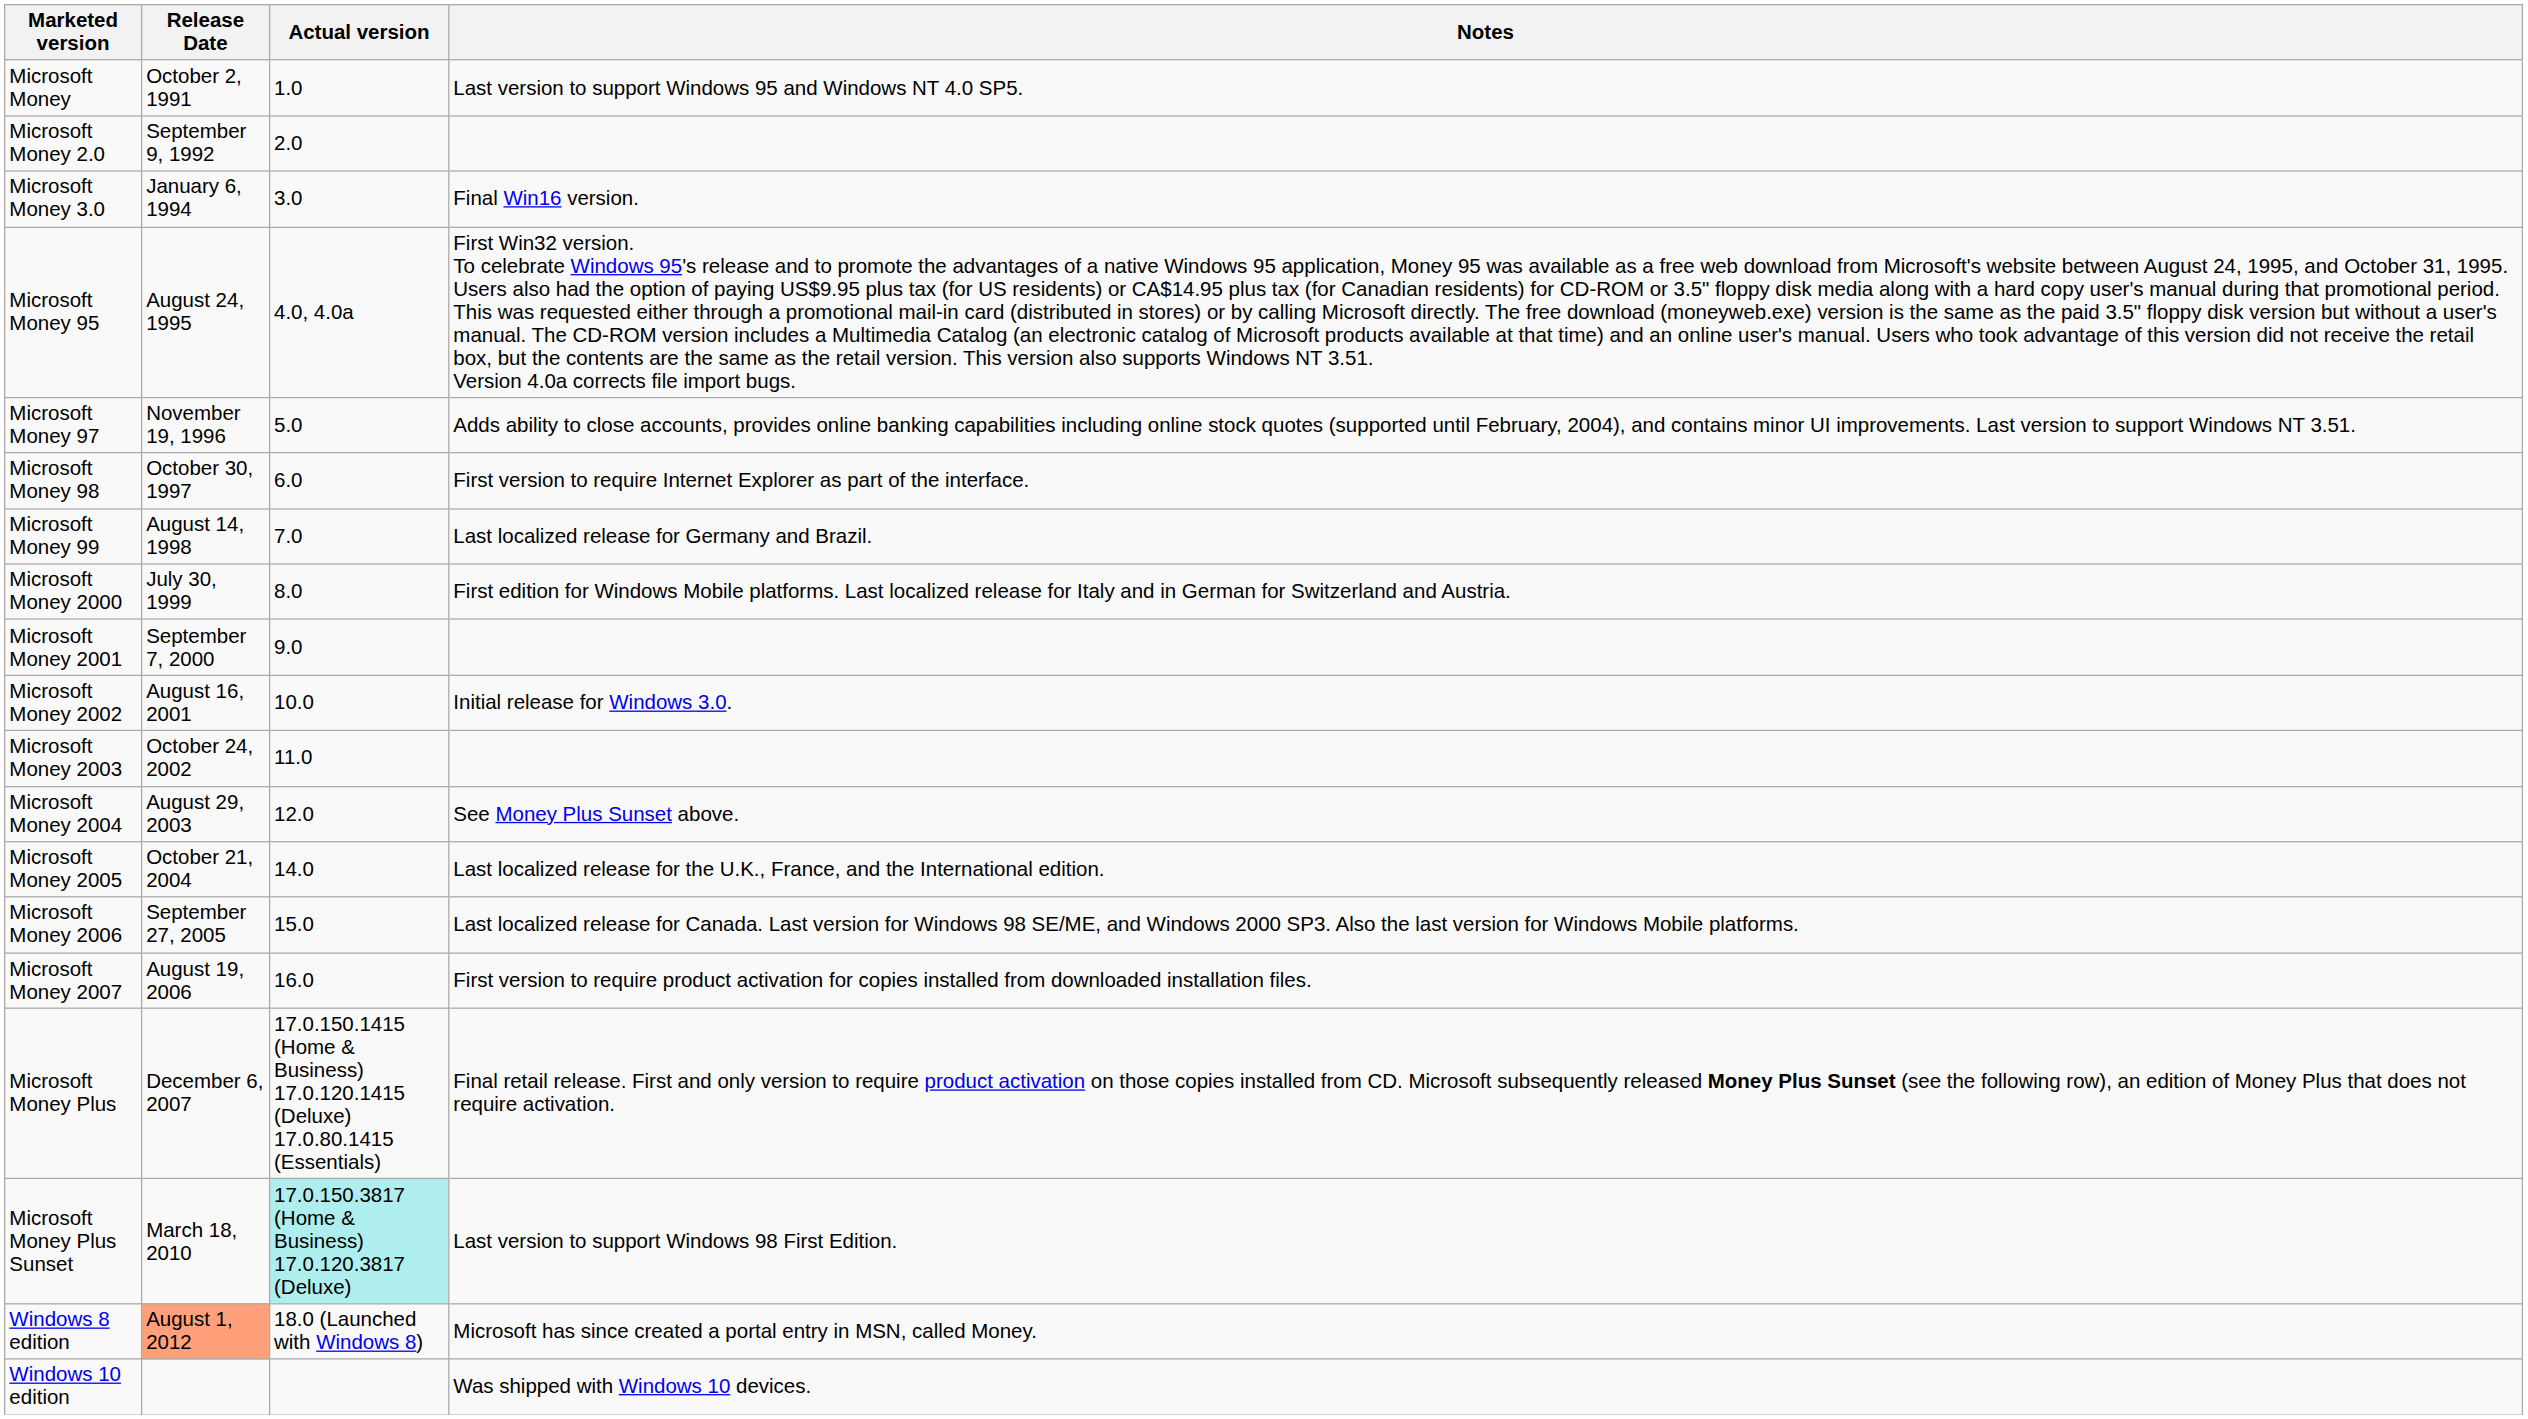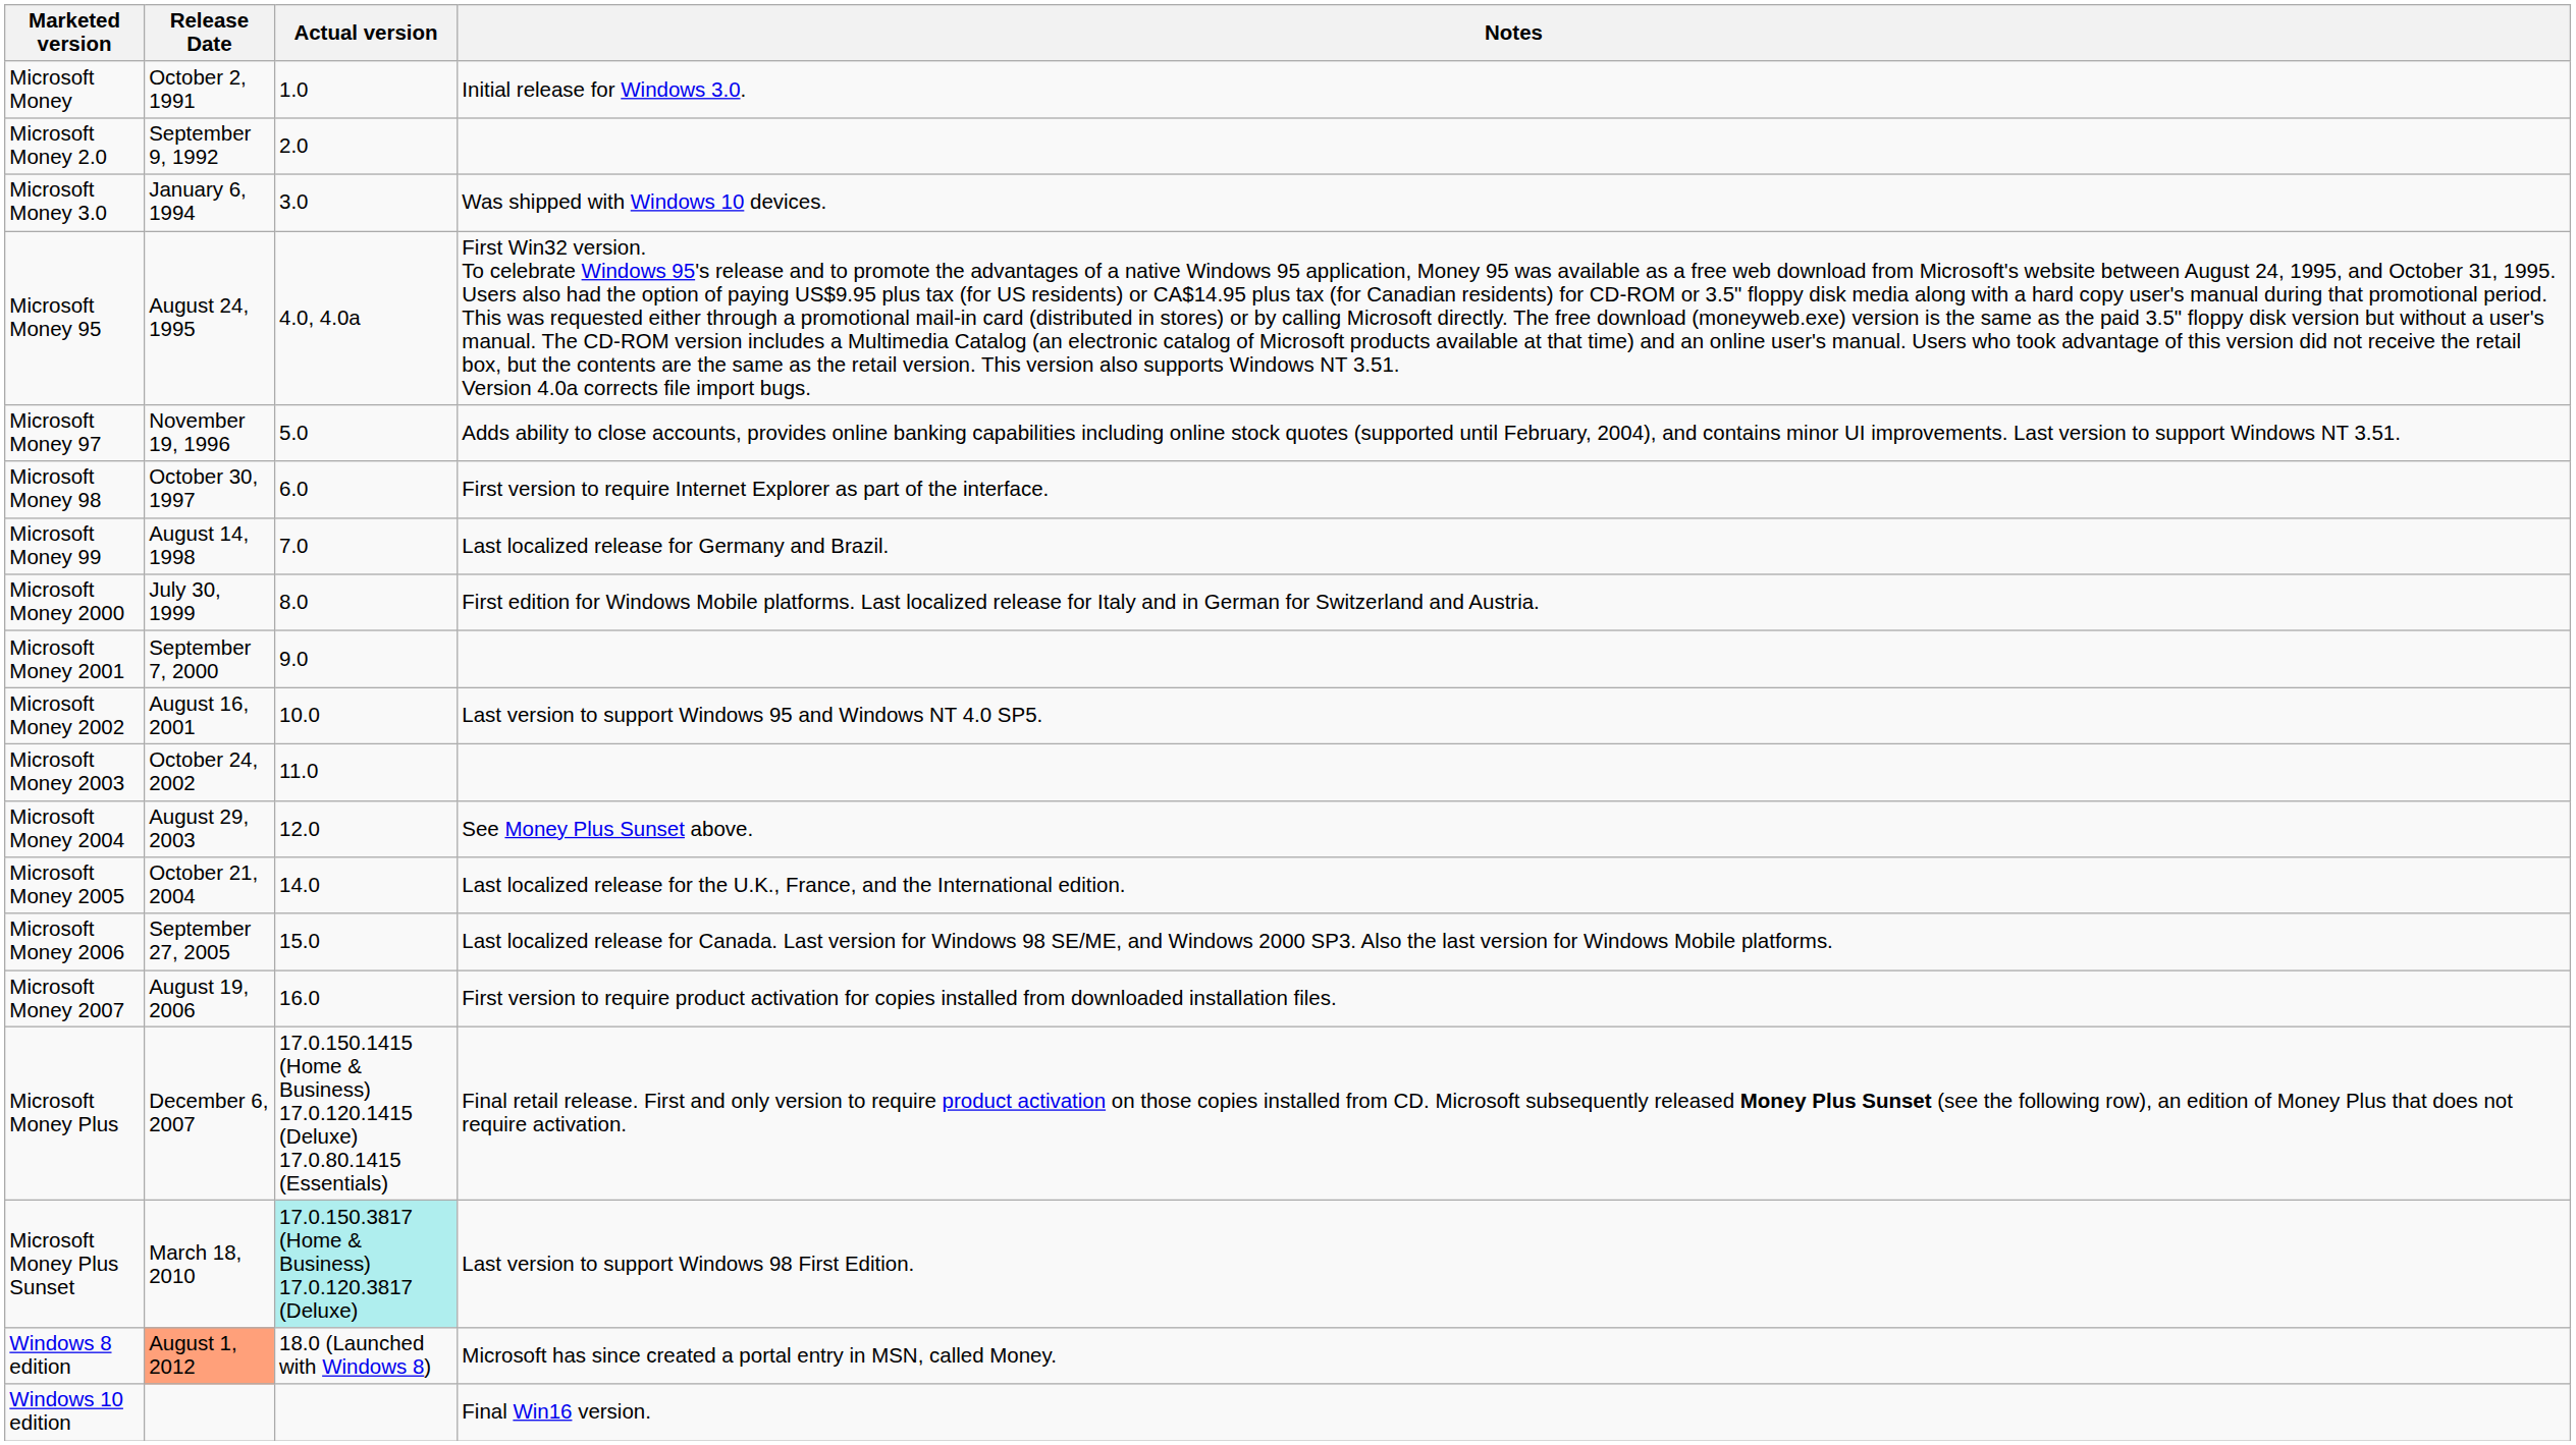 <table class="wikitable">
 <tr>
 <th>Marketed version</th>
 <th>Release Date</th>
 <th>Actual version</th>
 <th>Notes</th>
 </tr>
 <tr>
 <td>Microsoft Money</td>
 <td>October 2, 1991</td>
 <td>1.0</td>
-<td>Last version to support Windows 95 and Windows NT 4.0 SP5.</td>
+<td>Initial release for <a href='#'>Windows 3.0</a>.</td>
 </tr>
 <tr>
 <td>Microsoft Money 2.0</td>
 <td>September 9, 1992</td>
 <td>2.0</td>
 <td></td>
 </tr>
 <tr>
 <td>Microsoft Money 3.0</td>
 <td>January 6, 1994</td>
 <td>3.0</td>
-<td>Final <a href='#'>Win16</a> version.</td>
+<td>Was shipped with <a href='#'>Windows 10</a> devices.</td>
 </tr>
 <tr>
 <td>Microsoft Money 95</td>
 <td>August 24, 1995</td>
 <td>4.0, 4.0a</td>
 <td>First Win32 version.<br>To celebrate <a href='#'>Windows 95</a>'s release and to promote the advantages of a native Windows 95 application, Money 95 was available as a free web download from Microsoft's website between August 24, 1995, and October 31, 1995. Users also had the option of paying US$9.95 plus tax (for US residents) or CA$14.95 plus tax (for Canadian residents) for CD-ROM or 3.5" floppy disk media along with a hard copy user's manual during that promotional period. This was requested either through a promotional mail-in card (distributed in stores) or by calling Microsoft directly. The free download (moneyweb.exe) version is the same as the paid 3.5" floppy disk version but without a  user's manual. The CD-ROM version includes a Multimedia Catalog (an electronic catalog of Microsoft products available at that time) and an online user's manual. Users who took advantage of this version did not receive the retail box, but the contents are the same as the retail version. This version also supports Windows NT 3.51.<br>Version 4.0a corrects file import bugs.</td>
 </tr>
 <tr>
 <td>Microsoft Money 97</td>
 <td>November 19, 1996</td>
 <td>5.0</td>
 <td>Adds ability to close accounts, provides online banking capabilities including online stock quotes (supported until February, 2004), and contains minor UI improvements. Last version to support Windows NT 3.51.</td>
 </tr>
 <tr>
 <td>Microsoft Money 98</td>
 <td>October 30, 1997</td>
 <td>6.0</td>
 <td>First version to require Internet Explorer as part of the interface.</td>
 </tr>
 <tr>
 <td>Microsoft Money 99</td>
 <td>August 14, 1998</td>
 <td>7.0</td>
 <td>Last localized release for Germany and Brazil.</td>
 </tr>
 <tr>
 <td>Microsoft Money 2000</td>
 <td>July 30, 1999</td>
 <td>8.0</td>
 <td>First edition for Windows Mobile platforms. Last localized release for Italy and in German for Switzerland and Austria.</td>
 </tr>
 <tr>
 <td>Microsoft Money 2001</td>
 <td>September 7, 2000</td>
 <td>9.0</td>
 <td></td>
 </tr>
 <tr>
 <td>Microsoft Money 2002</td>
 <td>August 16, 2001</td>
 <td>10.0</td>
-<td>Initial release for <a href='#'>Windows 3.0</a>.</td>
+<td>Last version to support Windows 95 and Windows NT 4.0 SP5.</td>
 </tr>
 <tr>
 <td>Microsoft Money 2003</td>
 <td>October 24, 2002</td>
 <td>11.0</td>
 <td></td>
 </tr>
 <tr>
 <td>Microsoft Money 2004</td>
 <td>August 29, 2003</td>
 <td>12.0</td>
 <td>See <a href='#'>Money Plus Sunset</a> above.</td>
 </tr>
 <tr>
 <td>Microsoft Money 2005</td>
 <td>October 21, 2004</td>
 <td>14.0</td>
 <td>Last localized release for the U.K., France, and the International edition.</td>
 </tr>
 <tr>
 <td>Microsoft Money 2006</td>
 <td>September 27, 2005</td>
 <td>15.0</td>
 <td>Last localized release for Canada. Last version for Windows 98 SE/ME, and Windows 2000 SP3. Also the last version for Windows Mobile platforms.</td>
 </tr>
 <tr>
 <td>Microsoft Money 2007</td>
 <td>August 19, 2006</td>
 <td>16.0</td>
 <td>First version to require product activation for copies installed from downloaded installation files.</td>
 </tr>
 <tr>
 <td>Microsoft Money Plus</td>
 <td>December 6, 2007</td>
 <td>17.0.150.1415 (Home & Business)<br>17.0.120.1415 (Deluxe)<br>17.0.80.1415 (Essentials)</td>
 <td>Final retail release. First and only version to require <a href='#'>product activation</a> on those copies installed from CD. Microsoft subsequently released <strong>Money Plus Sunset</strong> (see the following row), an edition of Money Plus that does not require activation.</td>
 </tr>
 <tr>
 <td>Microsoft Money Plus Sunset</td>
 <td>March 18, 2010</td>
 <td style="background: paleturquoise;">17.0.150.3817 (Home & Business)<br>17.0.120.3817 (Deluxe)</td>
 <td>Last version to support Windows 98 First Edition.</td>
 </tr>
 <tr>
 <td><a href='#'>Windows 8</a> edition</td>
 <td style="background: lightsalmon;">August 1, 2012</td>
 <td>18.0 (Launched with <a href='#'>Windows 8</a>)</td>
 <td>Microsoft has since created a portal entry in MSN, called Money.</td>
 </tr>
 <tr>
 <td><a href='#'>Windows 10</a> edition</td>
 <td></td>
 <td></td>
-<td>Was shipped with <a href='#'>Windows 10</a> devices.</td>
+<td>Final <a href='#'>Win16</a> version.</td>
 </tr>
 </table>
